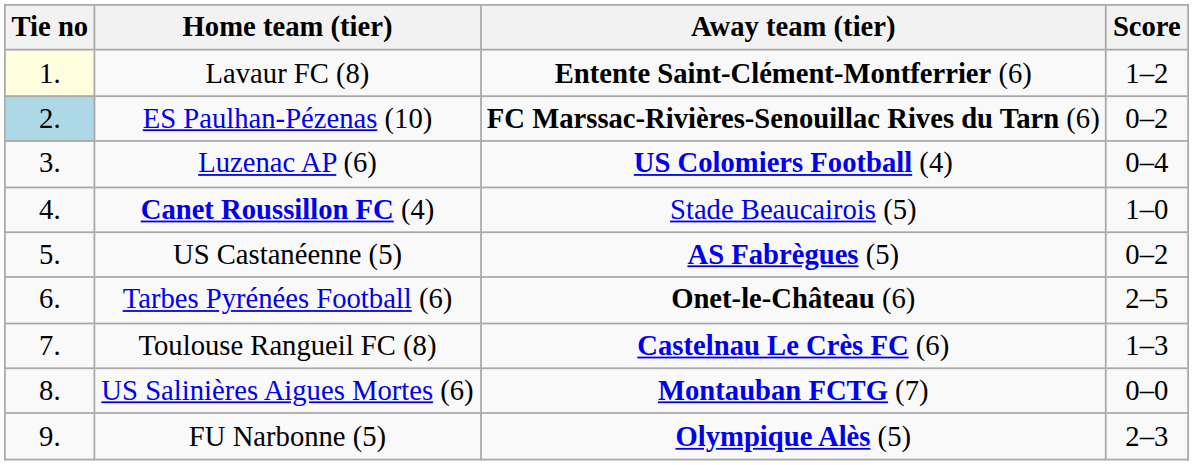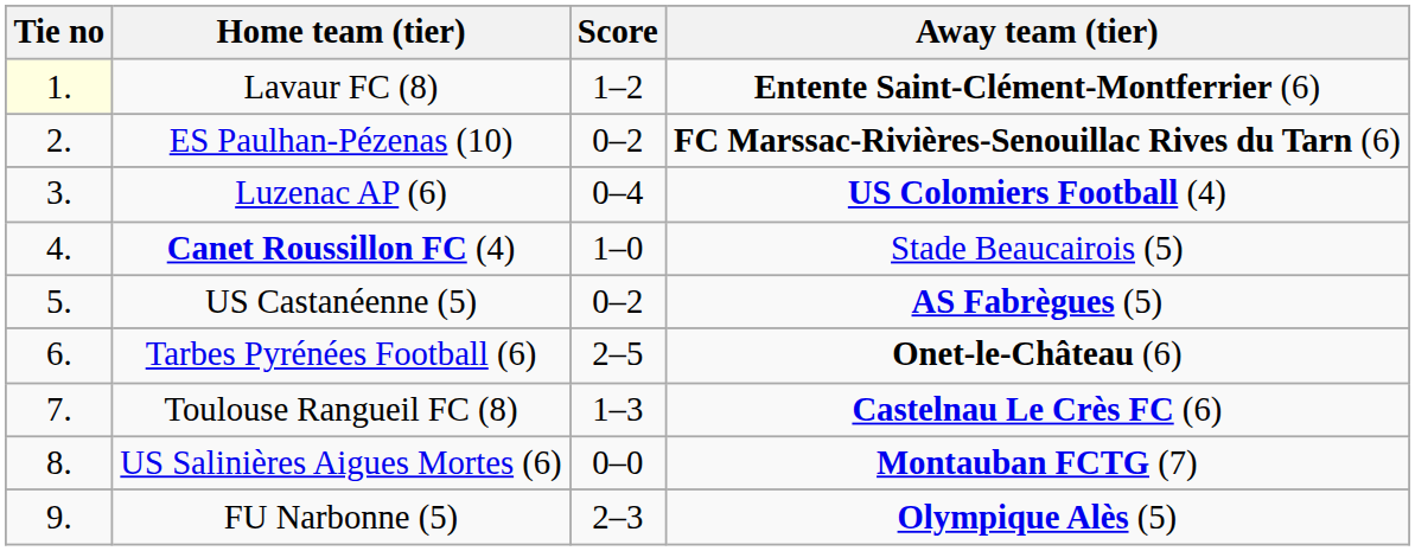 <table class="wikitable" style="text-align: center">
 <tr>
 <th>Tie no</th>
 <th>Home team (tier)</th>
+<th>Score</th>
 <th>Away team (tier)</th>
-<th>Score</th>
 </tr>
 <tr>
 <td style="background: lightyellow;">1.</td>
 <td>Lavaur FC (8)</td>
+<td>1–2</td>
 <td><strong>Entente Saint-Clément-Montferrier</strong> (6)</td>
-<td>1–2</td>
 </tr>
 <tr>
-<td style="background: lightblue;">2.</td>
+<td>2.</td>
 <td><a href='#'>ES Paulhan-Pézenas</a> (10)</td>
+<td>0–2</td>
 <td><strong>FC Marssac-Rivières-Senouillac Rives du Tarn</strong> (6)</td>
-<td>0–2</td>
 </tr>
 <tr>
 <td>3.</td>
 <td><a href='#'>Luzenac AP</a> (6)</td>
+<td>0–4</td>
 <td><strong><a href='#'>US Colomiers Football</a></strong> (4)</td>
-<td>0–4</td>
 </tr>
 <tr>
 <td>4.</td>
 <td><strong><a href='#'>Canet Roussillon FC</a></strong> (4)</td>
+<td>1–0</td>
 <td><a href='#'>Stade Beaucairois</a> (5)</td>
-<td>1–0</td>
 </tr>
 <tr>
 <td>5.</td>
 <td>US Castanéenne (5)</td>
+<td>0–2</td>
 <td><strong><a href='#'>AS Fabrègues</a></strong> (5)</td>
-<td>0–2</td>
 </tr>
 <tr>
 <td>6.</td>
 <td><a href='#'>Tarbes Pyrénées Football</a> (6)</td>
+<td>2–5</td>
 <td><strong>Onet-le-Château</strong> (6)</td>
-<td>2–5</td>
 </tr>
 <tr>
 <td>7.</td>
 <td>Toulouse Rangueil FC (8)</td>
+<td>1–3</td>
 <td><strong><a href='#'>Castelnau Le Crès FC</a></strong> (6)</td>
-<td>1–3</td>
 </tr>
 <tr>
 <td>8.</td>
 <td><a href='#'>US Salinières Aigues Mortes</a> (6)</td>
+<td>0–0 </td>
 <td><strong><a href='#'>Montauban FCTG</a></strong> (7)</td>
-<td>0–0 </td>
 </tr>
 <tr>
 <td>9.</td>
 <td>FU Narbonne (5)</td>
+<td>2–3</td>
 <td><strong><a href='#'>Olympique Alès</a></strong> (5)</td>
-<td>2–3</td>
 </tr>
 </table>
